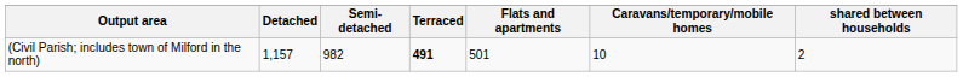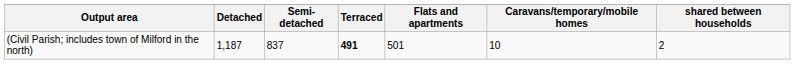 <table class="wikitable">
 <tr>
 </tr>
 <tr>
 <th>Output area</th>
 <th>Detached</th>
 <th>Semi-detached</th>
 <th>Terraced</th>
 <th>Flats and apartments</th>
 <th>Caravans/temporary/mobile homes</th>
 <th>shared between households</th>
 </tr>
 <tr>
 <td>(Civil Parish; includes town of Milford in the north)</td>
-<td>1,157</td>
-<td>982</td>
+<td>1,187</td>
+<td>837</td>
 <td><strong>491</strong></td>
 <td>501</td>
 <td>10</td>
 <td>2</td>
 </tr>
 </table>
